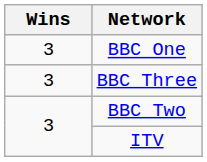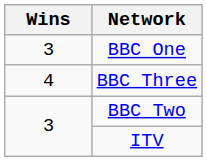 <table class="wikitable floatright" style="text-align:center;">
 <tr>
 <th scope="col" style="width:55px;">Wins</th>
 <th scope="col" style="text-align:center;">Network</th>
 </tr>
 <tr>
 <td scope=row style="text-align:center">3</td>
 <td><a href='#'>BBC One</a></td>
 </tr>
 <tr>
-<td scope=row style="text-align:center">3</td>
+<td scope=row style="text-align:center">4</td>
 <td><a href='#'>BBC Three</a></td>
 </tr>
 <tr>
 <td scope=row rowspan="2" style="text-align:center">3</td>
 <td><a href='#'>BBC Two</a></td>
 </tr>
 <tr>
 <td><a href='#'>ITV</a></td>
 </tr>
 </table>
